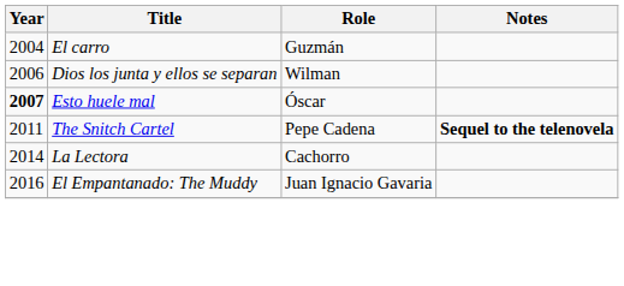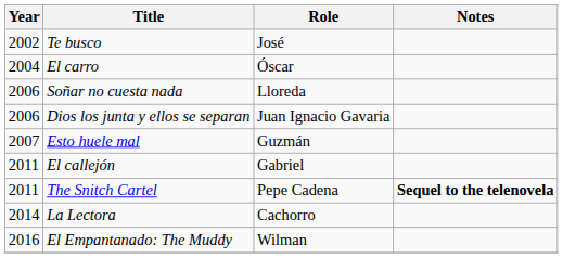 <table class="wikitable sortable">
 <tr>
 <th>Year</th>
 <th>Title</th>
 <th>Role</th>
 <th>Notes</th>
 </tr>
 <tr>
+<td>2002</td>
+<td><em>Te busco</em></td>
+<td>José</td>
+<td></td>
+</tr>
+<tr>
 <td>2004</td>
 <td><em>El carro</em></td>
-<td>Guzmán</td>
+<td>Óscar</td>
+<td></td>
+</tr>
+<tr>
+<td>2006</td>
+<td><em>Soñar no cuesta nada </em></td>
+<td>Lloreda</td>
 <td></td>
 </tr>
 <tr>
 <td>2006</td>
 <td><em>Dios los junta y ellos se separan</em></td>
-<td>Wilman</td>
+<td>Juan Ignacio Gavaria</td>
 <td></td>
 </tr>
 <tr>
-<td><strong>2007</strong></td>
+<td>2007</td>
 <td><em><a href='#'>Esto huele mal</a></em></td>
-<td>Óscar</td>
+<td>Guzmán</td>
+<td></td>
+</tr>
+<tr>
+<td>2011</td>
+<td><em>El callejón</em></td>
+<td>Gabriel</td>
 <td></td>
 </tr>
 <tr>
 <td>2011</td>
 <td><em><a href='#'>The Snitch Cartel</a></em></td>
 <td>Pepe Cadena</td>
 <td><strong>Sequel to the telenovela</strong></td>
 </tr>
 <tr>
 <td>2014</td>
 <td><em>La Lectora</em></td>
 <td>Cachorro</td>
 <td></td>
 </tr>
 <tr>
 <td>2016</td>
 <td><em>El Empantanado: The Muddy</em></td>
-<td>Juan Ignacio Gavaria</td>
+<td>Wilman</td>
 <td></td>
 </tr>
 <tr>
 </tr>
 </table>
